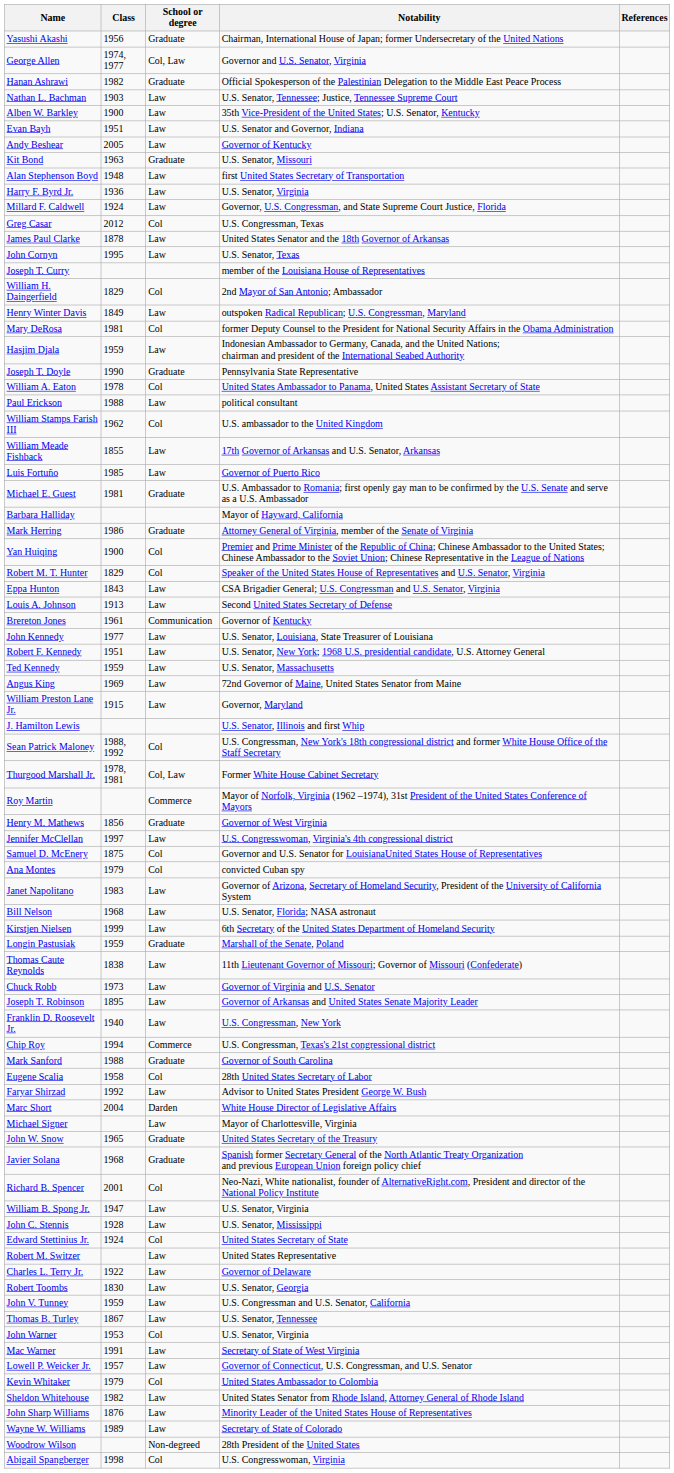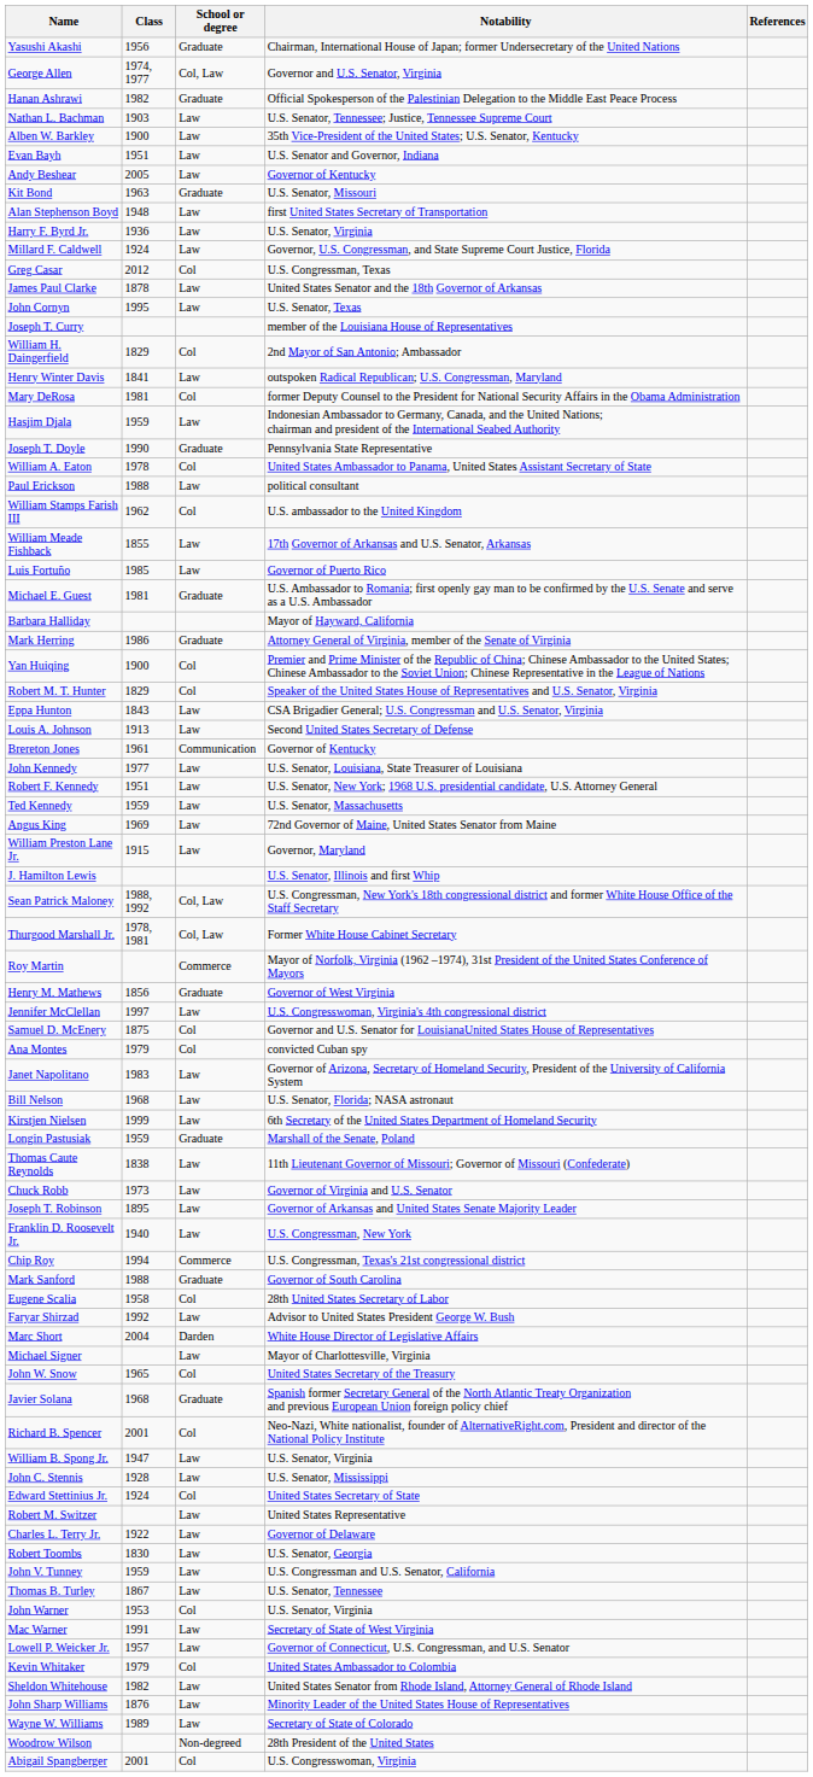 <table class="wikitable sortable" style="width:85%;">
 <tr>
 <th>Name</th>
 <th>Class</th>
 <th>School or degree</th>
 <th>Notability</th>
 <th>References</th>
 </tr>
 <tr>
 <td><a href='#'>Yasushi Akashi</a></td>
 <td>1956</td>
 <td>Graduate</td>
 <td>Chairman, International House of Japan; former Undersecretary of the <a href='#'>United Nations</a></td>
 <td></td>
 </tr>
 <tr>
 <td><a href='#'>George Allen</a></td>
 <td>1974, 1977</td>
 <td>Col, Law</td>
 <td>Governor and <a href='#'>U.S. Senator</a>, <a href='#'>Virginia</a></td>
 <td></td>
 </tr>
 <tr>
 <td><a href='#'>Hanan Ashrawi</a></td>
 <td>1982</td>
 <td>Graduate</td>
 <td>Official Spokesperson of the <a href='#'>Palestinian</a> Delegation to the Middle East Peace Process</td>
 <td></td>
 </tr>
 <tr>
 <td><a href='#'>Nathan L. Bachman</a></td>
 <td>1903</td>
 <td>Law</td>
 <td>U.S. Senator, <a href='#'>Tennessee</a>; Justice, <a href='#'>Tennessee Supreme Court</a></td>
 <td></td>
 </tr>
 <tr>
 <td><a href='#'>Alben W. Barkley</a></td>
 <td>1900</td>
 <td>Law</td>
 <td>35th <a href='#'>Vice-President of the United States</a>; U.S. Senator, <a href='#'>Kentucky</a></td>
 <td></td>
 </tr>
 <tr>
 <td><a href='#'>Evan Bayh</a></td>
 <td>1951</td>
 <td>Law</td>
 <td>U.S. Senator and Governor, <a href='#'>Indiana</a></td>
 <td></td>
 </tr>
 <tr>
 <td><a href='#'>Andy Beshear</a></td>
 <td>2005</td>
 <td>Law</td>
 <td><a href='#'>Governor of Kentucky</a></td>
 <td></td>
 </tr>
 <tr>
 <td><a href='#'>Kit Bond</a></td>
 <td>1963</td>
 <td>Graduate</td>
 <td>U.S. Senator, <a href='#'>Missouri</a></td>
 <td></td>
 </tr>
 <tr>
 <td><a href='#'>Alan Stephenson Boyd</a></td>
 <td>1948</td>
 <td>Law</td>
 <td>first <a href='#'>United States Secretary of Transportation</a></td>
 <td></td>
 </tr>
 <tr>
 <td><a href='#'>Harry F. Byrd Jr.</a></td>
 <td>1936</td>
 <td>Law</td>
 <td>U.S. Senator, <a href='#'>Virginia</a></td>
 <td></td>
 </tr>
 <tr>
 <td><a href='#'>Millard F. Caldwell</a></td>
 <td>1924</td>
 <td>Law</td>
 <td>Governor, <a href='#'>U.S. Congressman</a>, and State Supreme Court Justice, <a href='#'>Florida</a></td>
 <td></td>
 </tr>
 <tr>
 <td><a href='#'>Greg Casar</a></td>
 <td>2012</td>
 <td>Col</td>
 <td>U.S. Congressman, Texas</td>
 <td></td>
 </tr>
 <tr>
 <td><a href='#'>James Paul Clarke</a></td>
 <td>1878</td>
 <td>Law</td>
 <td>United States Senator and the <a href='#'>18th</a> <a href='#'>Governor of Arkansas</a></td>
 <td></td>
 </tr>
 <tr>
 <td><a href='#'>John Cornyn</a></td>
 <td>1995</td>
 <td>Law</td>
 <td>U.S. Senator, <a href='#'>Texas</a></td>
 <td></td>
 </tr>
 <tr>
 <td><a href='#'>Joseph T. Curry</a></td>
 <td></td>
 <td></td>
 <td>member of the <a href='#'>Louisiana House of Representatives</a></td>
 <td></td>
 </tr>
 <tr>
 <td><a href='#'>William H. Daingerfield</a></td>
 <td>1829</td>
 <td>Col</td>
 <td>2nd <a href='#'>Mayor of San Antonio</a>; Ambassador</td>
 <td></td>
 </tr>
 <tr>
 <td><a href='#'>Henry Winter Davis</a></td>
-<td>1849</td>
+<td>1841</td>
 <td>Law</td>
 <td>outspoken <a href='#'>Radical Republican</a>; <a href='#'>U.S. Congressman</a>, <a href='#'>Maryland</a></td>
 <td></td>
 </tr>
 <tr>
 <td><a href='#'>Mary DeRosa</a></td>
 <td>1981</td>
 <td>Col</td>
 <td>former Deputy Counsel to the President for National Security Affairs in the <a href='#'>Obama Administration</a></td>
 <td></td>
 </tr>
 <tr>
 <td><a href='#'>Hasjim Djala</a></td>
 <td>1959</td>
 <td>Law</td>
 <td>Indonesian Ambassador to Germany, Canada, and the United Nations;<br>chairman and president of the <a href='#'>International Seabed Authority</a></td>
 <td></td>
 </tr>
 <tr>
 <td><a href='#'>Joseph T. Doyle</a></td>
 <td>1990</td>
 <td>Graduate</td>
 <td>Pennsylvania State Representative</td>
 <td></td>
 </tr>
 <tr>
 <td><a href='#'>William A. Eaton</a></td>
 <td>1978</td>
 <td>Col</td>
 <td><a href='#'>United States Ambassador to Panama</a>, United States <a href='#'>Assistant Secretary of State</a></td>
 <td></td>
 </tr>
 <tr>
 <td><a href='#'>Paul Erickson</a></td>
 <td>1988</td>
 <td>Law</td>
 <td>political consultant</td>
 <td></td>
 </tr>
 <tr>
 <td><a href='#'>William Stamps Farish III</a></td>
 <td>1962</td>
 <td>Col</td>
 <td>U.S. ambassador to the <a href='#'>United Kingdom</a></td>
 <td></td>
 </tr>
 <tr>
 <td><a href='#'>William Meade Fishback</a></td>
 <td>1855</td>
 <td>Law</td>
 <td><a href='#'>17th</a> <a href='#'>Governor of Arkansas</a> and U.S. Senator, <a href='#'>Arkansas</a></td>
 <td></td>
 </tr>
 <tr>
 <td><a href='#'>Luis Fortuño</a></td>
 <td>1985</td>
 <td>Law</td>
 <td><a href='#'>Governor of Puerto Rico</a></td>
 <td></td>
 </tr>
 <tr>
 <td><a href='#'>Michael E. Guest</a></td>
 <td>1981</td>
 <td>Graduate</td>
 <td>U.S. Ambassador to <a href='#'>Romania</a>; first openly gay man to be confirmed by the <a href='#'>U.S. Senate</a> and serve as a U.S. Ambassador</td>
 <td></td>
 </tr>
 <tr>
 <td><a href='#'>Barbara Halliday</a></td>
 <td></td>
 <td></td>
 <td>Mayor of <a href='#'>Hayward, California</a></td>
 <td></td>
 </tr>
 <tr>
 <td><a href='#'>Mark Herring</a></td>
 <td>1986</td>
 <td>Graduate</td>
 <td><a href='#'>Attorney General of Virginia</a>, member of the <a href='#'>Senate of Virginia</a></td>
 <td></td>
 </tr>
 <tr>
 <td><a href='#'>Yan Huiqing</a></td>
 <td>1900</td>
 <td>Col</td>
 <td><a href='#'>Premier</a> and <a href='#'>Prime Minister</a> of the <a href='#'>Republic of China</a>; Chinese Ambassador to the United States;<br>Chinese Ambassador to the <a href='#'>Soviet Union</a>; Chinese Representative in the <a href='#'>League of Nations</a></td>
 <td></td>
 </tr>
 <tr>
 <td><a href='#'>Robert M. T. Hunter</a></td>
 <td>1829</td>
 <td>Col</td>
 <td><a href='#'>Speaker of the United States House of Representatives</a> and <a href='#'>U.S. Senator</a>, <a href='#'>Virginia</a></td>
 <td></td>
 </tr>
 <tr>
 <td><a href='#'>Eppa Hunton</a></td>
 <td>1843</td>
 <td>Law</td>
 <td>CSA Brigadier General; <a href='#'>U.S. Congressman</a> and <a href='#'>U.S. Senator</a>, <a href='#'>Virginia</a></td>
 <td></td>
 </tr>
 <tr>
 <td><a href='#'>Louis A. Johnson</a></td>
 <td>1913</td>
 <td>Law</td>
 <td>Second <a href='#'>United States Secretary of Defense</a></td>
 <td></td>
 </tr>
 <tr>
 <td><a href='#'>Brereton Jones</a></td>
 <td>1961</td>
 <td>Communication</td>
 <td>Governor of <a href='#'>Kentucky</a></td>
 <td></td>
 </tr>
 <tr>
 <td><a href='#'>John Kennedy</a></td>
 <td>1977</td>
 <td>Law</td>
 <td>U.S. Senator, <a href='#'>Louisiana</a>, State Treasurer of Louisiana</td>
 <td></td>
 </tr>
 <tr>
 <td><a href='#'>Robert F. Kennedy</a></td>
 <td>1951</td>
 <td>Law</td>
 <td>U.S. Senator, <a href='#'>New York</a>; <a href='#'>1968 U.S. presidential candidate</a>, U.S. Attorney General</td>
 <td></td>
 </tr>
 <tr>
 <td><a href='#'>Ted Kennedy</a></td>
 <td>1959</td>
 <td>Law</td>
 <td>U.S. Senator, <a href='#'>Massachusetts</a></td>
 <td></td>
 </tr>
 <tr>
 <td><a href='#'>Angus King</a></td>
 <td>1969</td>
 <td>Law</td>
 <td>72nd Governor of <a href='#'>Maine</a>, United States Senator from Maine</td>
 <td></td>
 </tr>
 <tr>
 <td><a href='#'>William Preston Lane Jr.</a></td>
 <td>1915</td>
 <td>Law</td>
 <td>Governor, <a href='#'>Maryland</a></td>
 <td></td>
 </tr>
 <tr>
 <td><a href='#'>J. Hamilton Lewis</a></td>
 <td></td>
 <td></td>
 <td><a href='#'>U.S. Senator</a>, <a href='#'>Illinois</a> and first <a href='#'>Whip</a></td>
 <td></td>
 </tr>
 <tr>
 <td><a href='#'>Sean Patrick Maloney</a></td>
 <td>1988, 1992</td>
-<td>Col</td>
+<td>Col, Law</td>
 <td>U.S. Congressman, <a href='#'>New York's 18th congressional district</a> and former <a href='#'>White House Office of the Staff Secretary</a></td>
 <td></td>
 </tr>
 <tr>
 <td><a href='#'>Thurgood Marshall Jr.</a></td>
 <td>1978, 1981</td>
 <td>Col, Law</td>
 <td>Former <a href='#'>White House Cabinet Secretary</a></td>
 <td></td>
 </tr>
 <tr>
 <td><a href='#'>Roy Martin</a></td>
 <td></td>
 <td>Commerce</td>
 <td>Mayor of <a href='#'>Norfolk, Virginia</a> (1962 –1974), 31st <a href='#'>President of the United States Conference of Mayors</a></td>
 <td></td>
 </tr>
 <tr>
 <td><a href='#'>Henry M. Mathews</a></td>
 <td>1856</td>
 <td>Graduate</td>
 <td><a href='#'>Governor of West Virginia</a></td>
 <td></td>
 </tr>
 <tr>
 <td><a href='#'>Jennifer McClellan</a></td>
 <td>1997</td>
 <td>Law</td>
 <td><a href='#'>U.S. Congresswoman</a>, <a href='#'>Virginia's 4th congressional district</a></td>
 <td></td>
 </tr>
 <tr>
 <td><a href='#'>Samuel D. McEnery</a></td>
 <td>1875</td>
 <td>Col</td>
 <td>Governor and U.S. Senator for <a href='#'>Louisiana</a><a href='#'>United States House of Representatives</a></td>
 <td></td>
 </tr>
 <tr>
 <td><a href='#'>Ana Montes</a></td>
 <td>1979</td>
 <td>Col</td>
 <td>convicted Cuban spy</td>
 <td></td>
 </tr>
 <tr>
 <td><a href='#'>Janet Napolitano</a></td>
 <td>1983</td>
 <td>Law</td>
 <td>Governor of <a href='#'>Arizona</a>, <a href='#'>Secretary of Homeland Security</a>, President of the <a href='#'>University of California</a> System</td>
 <td></td>
 </tr>
 <tr>
 <td><a href='#'>Bill Nelson</a></td>
 <td>1968</td>
 <td>Law</td>
 <td>U.S. Senator, <a href='#'>Florida</a>; NASA astronaut</td>
 <td></td>
 </tr>
 <tr>
 <td><a href='#'>Kirstjen Nielsen</a></td>
 <td>1999</td>
 <td>Law</td>
 <td>6th <a href='#'>Secretary</a> of the <a href='#'>United States Department of Homeland Security</a></td>
 <td></td>
 </tr>
 <tr>
 <td><a href='#'>Longin Pastusiak</a></td>
 <td>1959</td>
 <td>Graduate</td>
 <td><a href='#'>Marshall of the Senate</a>, <a href='#'>Poland</a></td>
 <td></td>
 </tr>
 <tr>
 <td><a href='#'>Thomas Caute Reynolds</a></td>
 <td>1838</td>
 <td>Law</td>
 <td>11th <a href='#'>Lieutenant Governor of Missouri</a>; Governor of <a href='#'>Missouri</a> (<a href='#'>Confederate</a>)</td>
 <td></td>
 </tr>
 <tr>
 <td><a href='#'>Chuck Robb</a></td>
 <td>1973</td>
 <td>Law</td>
 <td><a href='#'>Governor of Virginia</a> and <a href='#'>U.S. Senator</a></td>
 <td></td>
 </tr>
 <tr>
 <td><a href='#'>Joseph T. Robinson</a></td>
 <td>1895</td>
 <td>Law</td>
 <td><a href='#'>Governor of Arkansas</a> and <a href='#'>United States Senate Majority Leader</a></td>
 <td></td>
 </tr>
 <tr>
 <td><a href='#'>Franklin D. Roosevelt Jr.</a></td>
 <td>1940</td>
 <td>Law</td>
 <td><a href='#'>U.S. Congressman</a>, <a href='#'>New York</a></td>
 <td></td>
 </tr>
 <tr>
 <td><a href='#'>Chip Roy</a></td>
 <td>1994</td>
 <td>Commerce</td>
 <td>U.S. Congressman, <a href='#'>Texas's 21st congressional district</a></td>
 <td></td>
 </tr>
 <tr>
 <td><a href='#'>Mark Sanford</a></td>
 <td>1988</td>
 <td>Graduate</td>
 <td><a href='#'>Governor of South Carolina</a></td>
 <td></td>
 </tr>
 <tr>
 <td><a href='#'>Eugene Scalia</a></td>
 <td>1958</td>
 <td>Col</td>
 <td>28th <a href='#'>United States Secretary of Labor</a></td>
 <td></td>
 </tr>
 <tr>
 <td><a href='#'>Faryar Shirzad</a></td>
 <td>1992</td>
 <td>Law</td>
 <td>Advisor to United States President <a href='#'>George W. Bush</a></td>
 <td></td>
 </tr>
 <tr>
 <td><a href='#'>Marc Short</a></td>
 <td>2004</td>
 <td>Darden</td>
 <td><a href='#'>White House Director of Legislative Affairs</a></td>
 <td></td>
 </tr>
 <tr>
 <td><a href='#'>Michael Signer</a></td>
 <td></td>
 <td>Law</td>
 <td>Mayor of Charlottesville, Virginia</td>
 <td></td>
 </tr>
 <tr>
 <td><a href='#'>John W. Snow</a></td>
 <td>1965</td>
-<td>Graduate</td>
+<td>Col</td>
 <td><a href='#'>United States Secretary of the Treasury</a></td>
 <td></td>
 </tr>
 <tr>
 <td><a href='#'>Javier Solana</a></td>
 <td>1968</td>
 <td>Graduate</td>
 <td><a href='#'>Spanish</a> former <a href='#'>Secretary General</a> of the <a href='#'>North Atlantic Treaty Organization</a><br>and previous <a href='#'>European Union</a> foreign policy chief</td>
 <td></td>
 </tr>
 <tr>
 <td><a href='#'>Richard B. Spencer</a></td>
 <td>2001</td>
 <td>Col</td>
 <td>Neo-Nazi, White nationalist, founder of <a href='#'>AlternativeRight.com</a>, President and director of the <a href='#'>National Policy Institute</a></td>
 <td></td>
 </tr>
 <tr>
 <td><a href='#'>William B. Spong Jr.</a></td>
 <td>1947</td>
 <td>Law</td>
 <td>U.S. Senator, Virginia</td>
 <td></td>
 </tr>
 <tr>
 <td><a href='#'>John C. Stennis</a></td>
 <td>1928</td>
 <td>Law</td>
 <td>U.S. Senator, <a href='#'>Mississippi</a></td>
 <td></td>
 </tr>
 <tr>
 <td><a href='#'>Edward Stettinius Jr.</a></td>
 <td>1924</td>
 <td>Col</td>
 <td><a href='#'>United States Secretary of State</a></td>
 <td></td>
 </tr>
 <tr>
 <td><a href='#'>Robert M. Switzer</a></td>
 <td></td>
 <td>Law</td>
 <td>United States Representative</td>
 <td></td>
 </tr>
 <tr>
 <td><a href='#'>Charles L. Terry Jr.</a></td>
 <td>1922</td>
 <td>Law</td>
 <td><a href='#'>Governor of Delaware</a></td>
 <td></td>
 </tr>
 <tr>
 <td><a href='#'>Robert Toombs</a></td>
 <td>1830</td>
 <td>Law</td>
 <td>U.S. Senator, <a href='#'>Georgia</a></td>
 <td></td>
 </tr>
 <tr>
 <td><a href='#'>John V. Tunney</a></td>
 <td>1959</td>
 <td>Law</td>
 <td>U.S. Congressman and U.S. Senator, <a href='#'>California</a></td>
 <td></td>
 </tr>
 <tr>
 <td><a href='#'>Thomas B. Turley</a></td>
 <td>1867</td>
 <td>Law</td>
 <td>U.S. Senator, <a href='#'>Tennessee</a></td>
 <td></td>
 </tr>
 <tr>
 <td><a href='#'>John Warner</a></td>
 <td>1953</td>
 <td>Col</td>
 <td>U.S. Senator, Virginia</td>
 <td></td>
 </tr>
 <tr>
 <td><a href='#'>Mac Warner</a></td>
 <td>1991</td>
 <td>Law</td>
 <td><a href='#'>Secretary of State of West Virginia</a></td>
 <td></td>
 </tr>
 <tr>
 <td><a href='#'>Lowell P. Weicker Jr.</a></td>
 <td>1957</td>
 <td>Law</td>
 <td><a href='#'>Governor of Connecticut</a>, U.S. Congressman, and U.S. Senator</td>
 <td></td>
 </tr>
 <tr>
 <td><a href='#'>Kevin Whitaker</a></td>
 <td>1979</td>
 <td>Col</td>
 <td><a href='#'>United States Ambassador to Colombia</a></td>
 <td></td>
 </tr>
 <tr>
 <td><a href='#'>Sheldon Whitehouse</a></td>
 <td>1982</td>
 <td>Law</td>
 <td>United States Senator from <a href='#'>Rhode Island</a>, <a href='#'>Attorney General of Rhode Island</a></td>
 <td></td>
 </tr>
 <tr>
 <td><a href='#'>John Sharp Williams</a></td>
 <td>1876</td>
 <td>Law</td>
 <td><a href='#'>Minority Leader of the United States House of Representatives</a></td>
 <td></td>
 </tr>
 <tr>
 <td><a href='#'>Wayne W. Williams</a></td>
 <td>1989</td>
 <td>Law</td>
 <td><a href='#'>Secretary of State of Colorado</a></td>
 <td></td>
 </tr>
 <tr>
 <td><a href='#'>Woodrow Wilson</a></td>
 <td></td>
 <td>Non-degreed</td>
 <td>28th President of the <a href='#'>United States</a></td>
 <td></td>
 </tr>
 <tr>
 <td><a href='#'>Abigail Spangberger</a></td>
-<td>1998</td>
+<td>2001</td>
 <td>Col</td>
 <td>U.S. Congresswoman, <a href='#'>Virginia</a></td>
 <td></td>
 </tr>
 </table>
